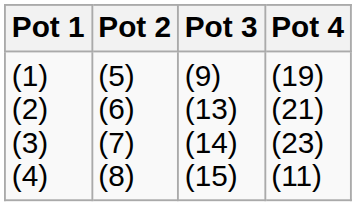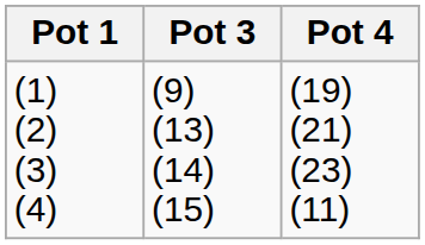 <table class="wikitable">
 <tr>
 <th width=25%>Pot 1</th>
-<th width=25%>Pot 2</th>
 <th width=25%>Pot 3</th>
 <th width=25%>Pot 4</th>
 </tr>
 <tr>
 <td> (1)<br> (2)<br> (3)<br> (4)</td>
-<td> (5)<br> (6)<br> (7)<br> (8)</td>
 <td> (9)<br> (13)<br> (14)<br> (15)</td>
 <td> (19)<br> (21)<br> (23)<br> (11)</td>
 </tr>
 </table>
